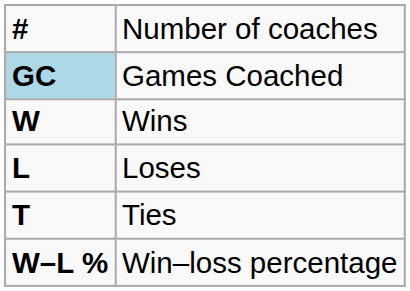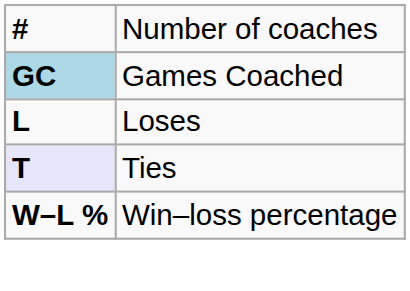 <table class="wikitable" style="font-size:90%;">
 <tr>
 <td><strong>#</strong></td>
 <td>Number of coaches</td>
 </tr>
 <tr>
 <td style="background: lightblue;"><strong>GC</strong></td>
 <td>Games Coached</td>
 </tr>
 <tr>
-<td><strong>W</strong></td>
-<td>Wins</td>
-</tr>
-<tr>
 <td><strong>L</strong></td>
 <td>Loses</td>
 </tr>
 <tr>
-<td><strong>T</strong></td>
+<td style="background: lavender;"><strong>T</strong></td>
 <td>Ties</td>
 </tr>
 <tr>
 <td><strong>W–L %</strong></td>
 <td>Win–loss percentage</td>
 </tr>
 </table>
